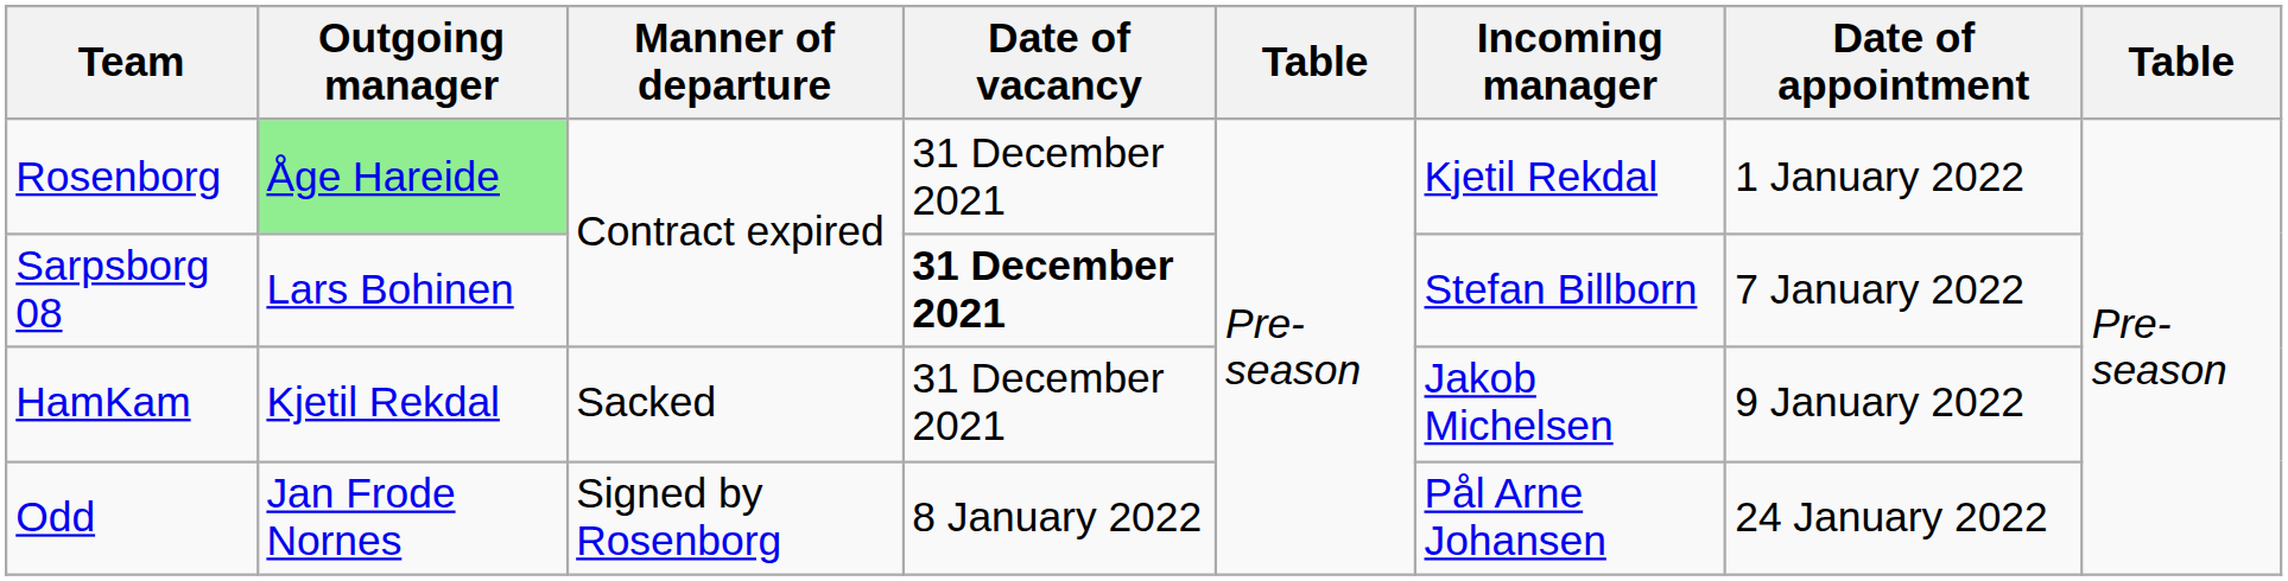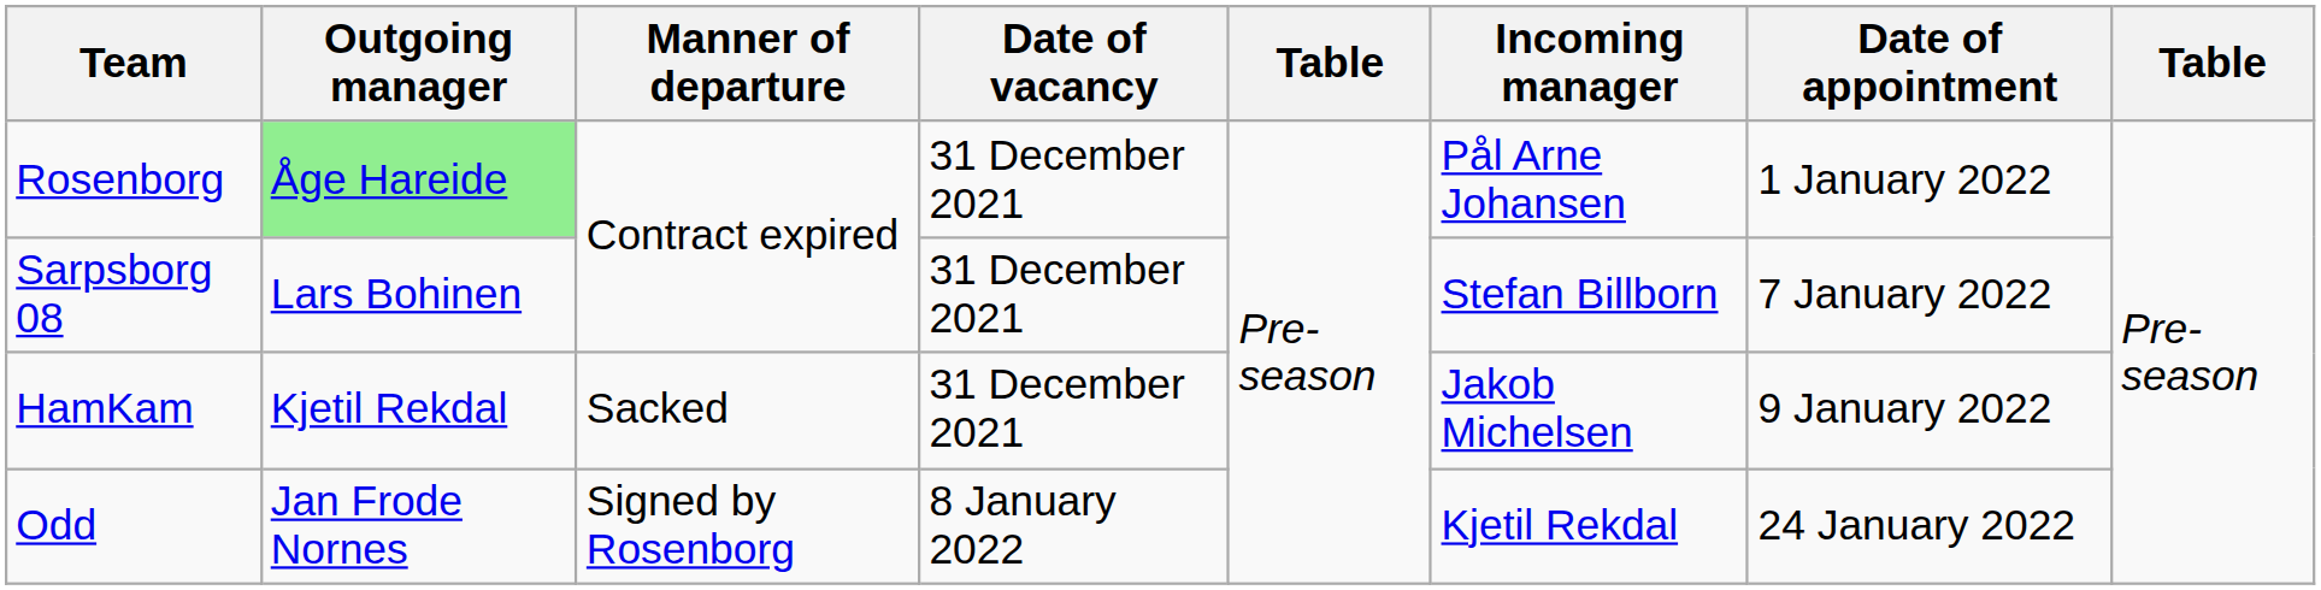 <table class="wikitable">
 <tr>
 <th>Team</th>
 <th>Outgoing manager</th>
 <th>Manner of departure</th>
 <th>Date of vacancy</th>
 <th>Table</th>
 <th>Incoming manager</th>
 <th>Date of appointment</th>
 <th>Table</th>
 </tr>
 <tr>
 <td><a href='#'>Rosenborg</a></td>
 <td style="background: lightgreen;"> <a href='#'>Åge Hareide</a></td>
 <td rowspan="2">Contract expired</td>
 <td>31 December 2021</td>
 <td rowspan="4"><em>Pre-season</em></td>
-<td> <a href='#'>Kjetil Rekdal</a></td>
+<td> <a href='#'>Pål Arne Johansen</a></td>
 <td>1 January 2022</td>
 <td rowspan="4"><em>Pre-season</em></td>
 </tr>
 <tr>
 <td><a href='#'>Sarpsborg 08</a></td>
 <td> <a href='#'>Lars Bohinen</a></td>
-<td><strong>31 December 2021</strong></td>
+<td>31 December 2021</td>
 <td> <a href='#'>Stefan Billborn</a></td>
 <td>7 January 2022</td>
 </tr>
 <tr>
 <td><a href='#'>HamKam</a></td>
 <td> <a href='#'>Kjetil Rekdal</a></td>
 <td>Sacked</td>
 <td>31 December 2021</td>
 <td> <a href='#'>Jakob Michelsen</a></td>
 <td>9 January 2022</td>
 </tr>
 <tr>
 <td><a href='#'>Odd</a></td>
 <td> <a href='#'>Jan Frode Nornes</a></td>
 <td>Signed by <a href='#'>Rosenborg</a></td>
 <td>8 January 2022</td>
-<td> <a href='#'>Pål Arne Johansen</a></td>
+<td> <a href='#'>Kjetil Rekdal</a></td>
 <td>24 January 2022</td>
 </tr>
 </table>
